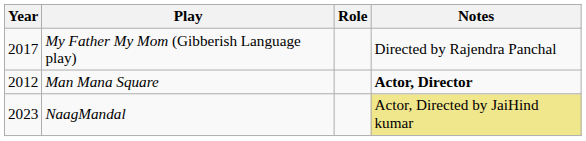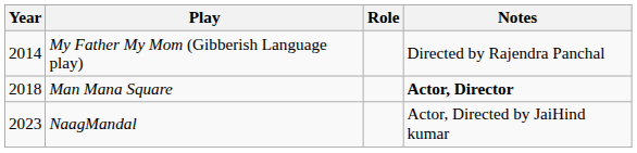 <table class="wikitable sortable">
 <tr>
 <th>Year</th>
 <th>Play</th>
 <th>Role</th>
 <th>Notes</th>
 </tr>
 <tr>
-<td>2017</td>
+<td>2014</td>
 <td><em>My Father My Mom</em> (Gibberish Language play)</td>
 <td></td>
 <td>Directed by Rajendra Panchal</td>
 </tr>
 <tr>
-<td>2012</td>
+<td>2018</td>
 <td><em>Man Mana Square</em></td>
 <td></td>
 <td><strong>Actor, Director</strong></td>
 </tr>
 <tr>
 <td>2023</td>
 <td><em>NaagMandal</em></td>
 <td></td>
-<td style="background: khaki;">Actor, Directed by JaiHind kumar</td>
+<td>Actor, Directed by JaiHind kumar</td>
 </tr>
 </table>
